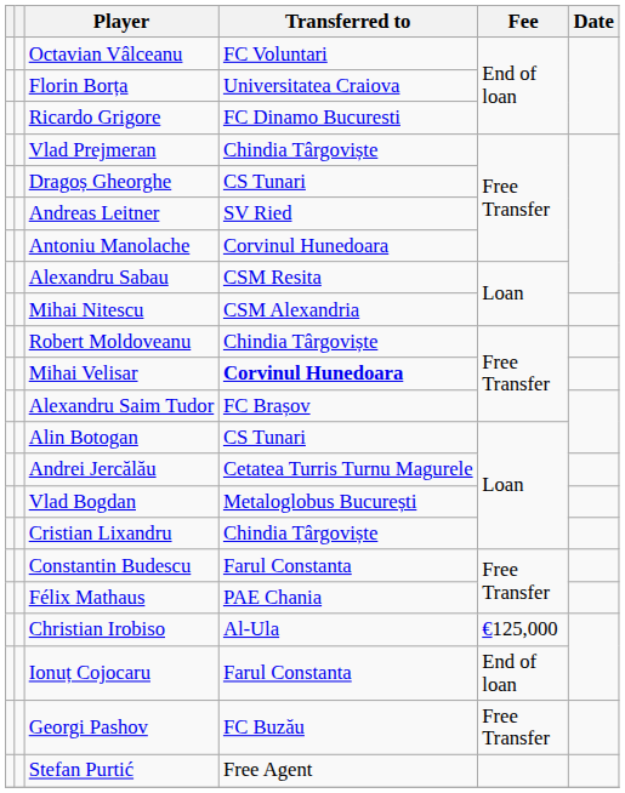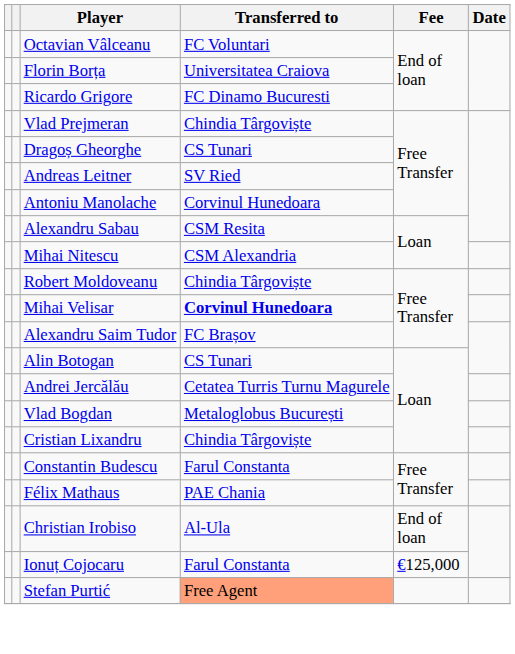 <table class="wikitable plainrowheaders sortable">
 <tr>
 <th></th>
 <th></th>
 <th scope=col><strong>Player</strong></th>
 <th><strong>Transferred to</strong></th>
 <th !scope=col; style="width: 65px;"><strong>Fee</strong></th>
 <th scope=col><strong>Date</strong></th>
 </tr>
 <tr>
 <td align=center></td>
 <td align=center></td>
 <td> <a href='#'>Octavian Vâlceanu</a></td>
 <td><a href='#'>FC Voluntari</a></td>
 <td rowspan=3>End of loan</td>
 <td rowspan=3></td>
 </tr>
 <tr>
 <td align=center></td>
 <td align=center></td>
 <td> <a href='#'>Florin Borța</a></td>
 <td><a href='#'>Universitatea Craiova</a></td>
 </tr>
 <tr>
 <td align=center></td>
 <td align=center></td>
 <td> <a href='#'>Ricardo Grigore</a></td>
 <td><a href='#'>FC Dinamo Bucuresti</a></td>
 </tr>
 <tr>
 <td align=center></td>
 <td align=center></td>
 <td> <a href='#'>Vlad Prejmeran</a></td>
 <td><a href='#'>Chindia Târgoviște</a></td>
 <td rowspan=4>Free Transfer</td>
 <td rowspan=5></td>
 </tr>
 <tr>
 <td align=center></td>
 <td align=center></td>
 <td> <a href='#'>Dragoș Gheorghe</a></td>
 <td><a href='#'>CS Tunari</a></td>
 </tr>
 <tr>
 <td align=center></td>
 <td align=center></td>
 <td> <a href='#'>Andreas Leitner</a></td>
 <td><a href='#'>SV Ried</a></td>
 </tr>
 <tr>
 <td align=center></td>
 <td align=center></td>
 <td> <a href='#'>Antoniu Manolache</a></td>
 <td><a href='#'>Corvinul Hunedoara</a></td>
 </tr>
 <tr>
 <td align=center></td>
 <td align=center></td>
 <td> <a href='#'>Alexandru Sabau</a></td>
 <td><a href='#'>CSM Resita</a></td>
 <td rowspan=2>Loan</td>
 </tr>
 <tr>
 <td align=center></td>
 <td align=center></td>
 <td> <a href='#'>Mihai Nitescu</a></td>
 <td><a href='#'>CSM Alexandria</a></td>
 <td></td>
 </tr>
 <tr>
 <td align=center></td>
 <td align=center></td>
 <td> <a href='#'>Robert Moldoveanu</a></td>
 <td><a href='#'>Chindia Târgoviște</a></td>
 <td rowspan=3>Free Transfer</td>
 <td></td>
 </tr>
 <tr>
 <td align=center></td>
 <td align=center></td>
 <td> <a href='#'>Mihai Velisar</a></td>
 <td><strong><a href='#'>Corvinul Hunedoara</a></strong></td>
 <td></td>
 </tr>
 <tr>
 <td align=center></td>
 <td align=center></td>
 <td> <a href='#'>Alexandru Saim Tudor</a></td>
 <td><a href='#'>FC Brașov</a></td>
 <td rowspan=2></td>
 </tr>
 <tr>
 <td align=center></td>
 <td align=center></td>
 <td> <a href='#'>Alin Botogan</a></td>
 <td><a href='#'>CS Tunari</a></td>
 <td rowspan=4>Loan</td>
 </tr>
 <tr>
 <td align=center></td>
 <td align=center></td>
 <td> <a href='#'>Andrei Jercălău</a></td>
 <td><a href='#'>Cetatea Turris Turnu Magurele</a></td>
 <td></td>
 </tr>
 <tr>
 <td align=center></td>
 <td align=center></td>
 <td> <a href='#'>Vlad Bogdan</a></td>
 <td><a href='#'>Metaloglobus București</a></td>
 <td></td>
 </tr>
 <tr>
 <td align=center></td>
 <td align=center></td>
 <td> <a href='#'>Cristian Lixandru</a></td>
 <td><a href='#'>Chindia Târgoviște</a></td>
 <td></td>
 </tr>
 <tr>
 <td align=center></td>
 <td align=center></td>
 <td> <a href='#'>Constantin Budescu</a></td>
 <td><a href='#'>Farul Constanta</a></td>
 <td rowspan=2>Free Transfer</td>
 <td></td>
 </tr>
 <tr>
 <td align=center></td>
 <td align=center></td>
 <td> <a href='#'>Félix Mathaus</a></td>
 <td><a href='#'>PAE Chania</a></td>
 <td></td>
 </tr>
 <tr>
 <td align=center></td>
 <td align=center></td>
 <td> <a href='#'>Christian Irobiso</a></td>
 <td><a href='#'>Al-Ula</a></td>
-<td><a href='#'>€</a>125,000</td>
+<td>End of loan</td>
 <td rowspan=2></td>
 </tr>
 <tr>
 <td align=center></td>
 <td align=center></td>
 <td> <a href='#'>Ionuț Cojocaru</a></td>
 <td><a href='#'>Farul Constanta</a></td>
-<td>End of loan</td>
-</tr>
-<tr>
-<td align=center></td>
-<td align=center></td>
-<td> <a href='#'>Georgi Pashov</a></td>
-<td><a href='#'>FC Buzău</a></td>
-<td>Free Transfer</td>
-<td></td>
+<td><a href='#'>€</a>125,000</td>
 </tr>
 <tr>
 <td align=center></td>
 <td align=center></td>
 <td> <a href='#'>Stefan Purtić</a></td>
-<td>Free Agent</td>
+<td style="background: lightsalmon;">Free Agent</td>
 <td></td>
 <td></td>
 </tr>
 <tr>
 </tr>
 </table>
